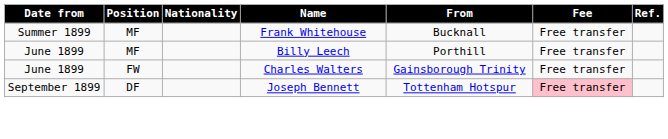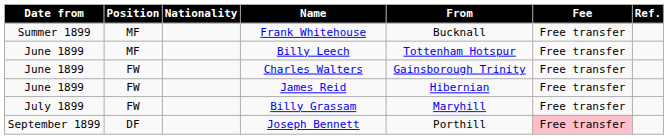 <table class="wikitable" style="text-align:center; font-size:90%; ">
 <tr>
 <th style="background:#000000; color:white; width:100px;">Date from</th>
 <th style="background:#000000; color:white; width:50px;">Position</th>
 <th style="background:#000000; color:white; width:50px;">Nationality</th>
 <th style="background:#000000; color:white; width:150px;">Name</th>
 <th style="background:#000000; color:white; width:150px;">From</th>
 <th style="background:#000000; color:white; width:100px;">Fee</th>
 <th style="background:#000000; color:white; width:25px;">Ref.</th>
 </tr>
 <tr>
 <td>Summer 1899</td>
 <td>MF</td>
 <td></td>
 <td><a href='#'>Frank Whitehouse</a></td>
 <td>Bucknall</td>
 <td>Free transfer</td>
 <td></td>
 </tr>
 <tr>
 <td>June 1899</td>
 <td>MF</td>
 <td></td>
 <td><a href='#'>Billy Leech</a></td>
-<td>Porthill</td>
+<td><a href='#'>Tottenham Hotspur</a></td>
 <td>Free transfer</td>
 <td></td>
 </tr>
 <tr>
 <td>June 1899</td>
 <td>FW</td>
 <td></td>
 <td><a href='#'>Charles Walters</a></td>
 <td><a href='#'>Gainsborough Trinity</a></td>
 <td>Free transfer</td>
 <td></td>
 </tr>
 <tr>
+<td>June 1899</td>
+<td>FW</td>
+<td></td>
+<td><a href='#'>James Reid</a></td>
+<td> <a href='#'>Hibernian</a></td>
+<td>Free transfer</td>
+<td></td>
+</tr>
+<tr>
+<td>July 1899</td>
+<td>FW</td>
+<td></td>
+<td><a href='#'>Billy Grassam</a></td>
+<td> <a href='#'>Maryhill</a></td>
+<td>Free transfer</td>
+<td></td>
+</tr>
+<tr>
 <td>September 1899</td>
 <td>DF</td>
 <td></td>
 <td><a href='#'>Joseph Bennett</a></td>
-<td><a href='#'>Tottenham Hotspur</a></td>
+<td>Porthill</td>
 <td style="background: pink;">Free transfer</td>
 <td></td>
 </tr>
 </table>
